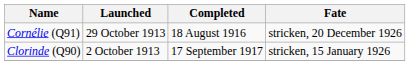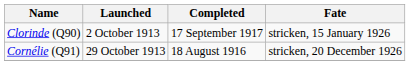 <table class="wikitable nowraplinks">
 <tr>
 <th>Name</th>
 <th>Launched</th>
 <th>Completed</th>
 <th>Fate</th>
 </tr>
 <tr>
+<td><em><a href='#'>Clorinde</a></em> (Q90)</td>
+<td>2 October 1913</td>
+<td>17 September 1917</td>
+<td>stricken, 15 January 1926</td>
+</tr>
+<tr>
 <td><em><a href='#'>Cornélie</a></em> (Q91)</td>
 <td>29 October 1913</td>
 <td>18 August 1916</td>
 <td>stricken, 20 December 1926</td>
 </tr>
 <tr>
-<td><em><a href='#'>Clorinde</a></em> (Q90)</td>
-<td>2 October 1913</td>
-<td>17 September 1917</td>
-<td>stricken, 15 January 1926</td>
-</tr>
-<tr>
 </tr>
 </table>
